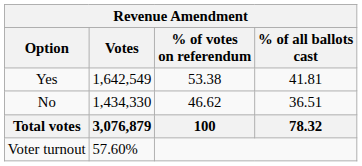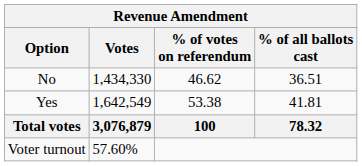 <table class="wikitable">
 <tr>
 <th colspan=4 text align=center>Revenue Amendment</th>
 </tr>
 <tr>
 <th>Option</th>
 <th>Votes</th>
 <th>% of votes<br>on referendum</th>
 <th>% of all ballots<br>cast</th>
 </tr>
 <tr>
+<td text align=center>No</td>
+<td text align=center>1,434,330</td>
+<td text align=center>46.62</td>
+<td text align=center>36.51</td>
+</tr>
+<tr>
 <td text align=center>Yes</td>
 <td text align=center>1,642,549</td>
 <td text align=center>53.38</td>
 <td text align=center>41.81</td>
-</tr>
-<tr>
-<td text align=center>No</td>
-<td text align=center>1,434,330</td>
-<td text align=center>46.62</td>
-<td text align=center>36.51</td>
 </tr>
 <tr>
 <th text align=center>Total votes</th>
 <th text align=center><strong>3,076,879</strong></th>
 <th text align=center><strong>100</strong></th>
 <th text align=center><strong>78.32</strong></th>
 </tr>
 <tr>
 <td>Voter turnout</td>
 <td>57.60%</td>
 </tr>
 </table>
